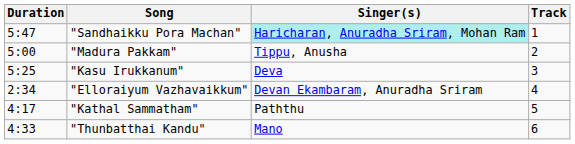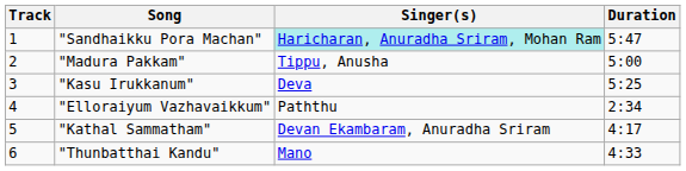 <table class="wikitable" style="font-size:95%;">
 <tr>
-<th>Duration</th>
+<th>Track</th>
 <th>Song</th>
 <th>Singer(s)</th>
-<th>Track</th>
+<th>Duration</th>
 </tr>
 <tr>
-<td>5:47</td>
+<td>1</td>
 <td>"Sandhaikku Pora Machan"</td>
 <td style="background: paleturquoise;"><a href='#'>Haricharan</a>, <a href='#'>Anuradha Sriram</a>, Mohan Ram</td>
-<td>1</td>
+<td>5:47</td>
 </tr>
 <tr>
-<td>5:00</td>
+<td>2</td>
 <td>"Madura Pakkam"</td>
 <td><a href='#'>Tippu</a>, Anusha</td>
-<td>2</td>
+<td>5:00</td>
 </tr>
 <tr>
-<td>5:25</td>
+<td>3</td>
 <td>"Kasu Irukkanum"</td>
 <td><a href='#'>Deva</a></td>
-<td>3</td>
+<td>5:25</td>
 </tr>
 <tr>
+<td>4</td>
+<td>"Elloraiyum Vazhavaikkum"</td>
+<td>Paththu</td>
 <td>2:34</td>
-<td>"Elloraiyum Vazhavaikkum"</td>
-<td><a href='#'>Devan Ekambaram</a>, Anuradha Sriram</td>
-<td>4</td>
 </tr>
 <tr>
+<td>5</td>
+<td>"Kathal Sammatham"</td>
+<td><a href='#'>Devan Ekambaram</a>, Anuradha Sriram</td>
 <td>4:17</td>
-<td>"Kathal Sammatham"</td>
-<td>Paththu</td>
-<td>5</td>
 </tr>
 <tr>
-<td>4:33</td>
+<td>6</td>
 <td>"Thunbatthai Kandu"</td>
 <td><a href='#'>Mano</a></td>
-<td>6</td>
+<td>4:33</td>
 </tr>
 </table>
